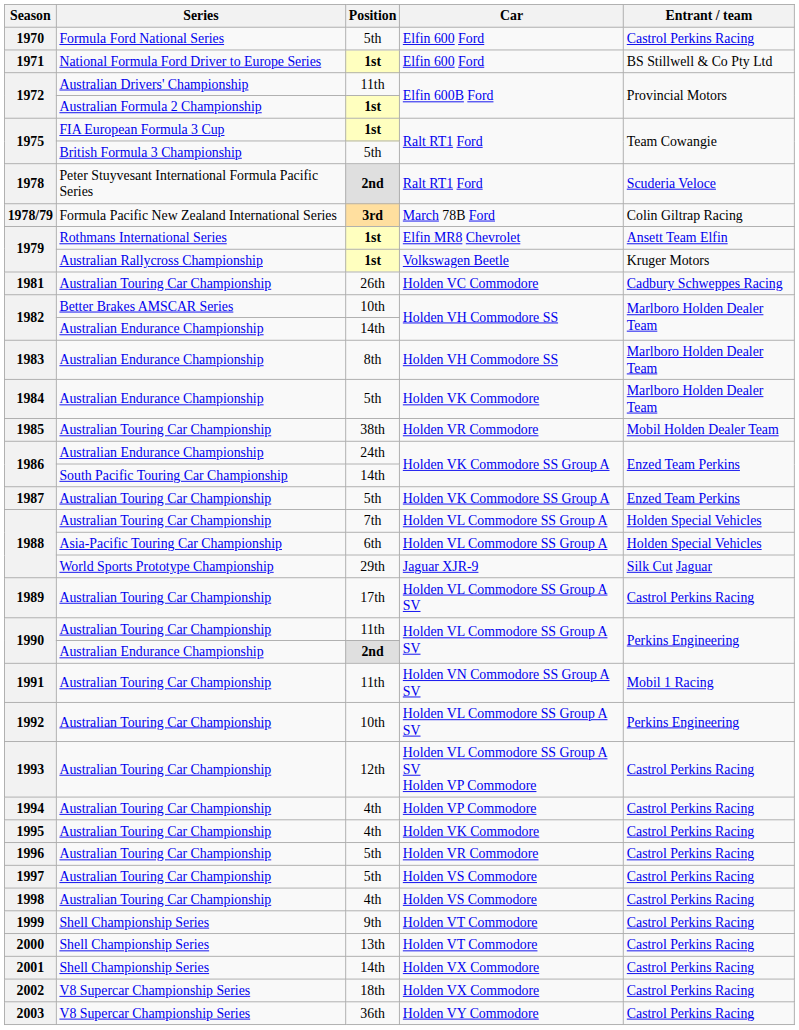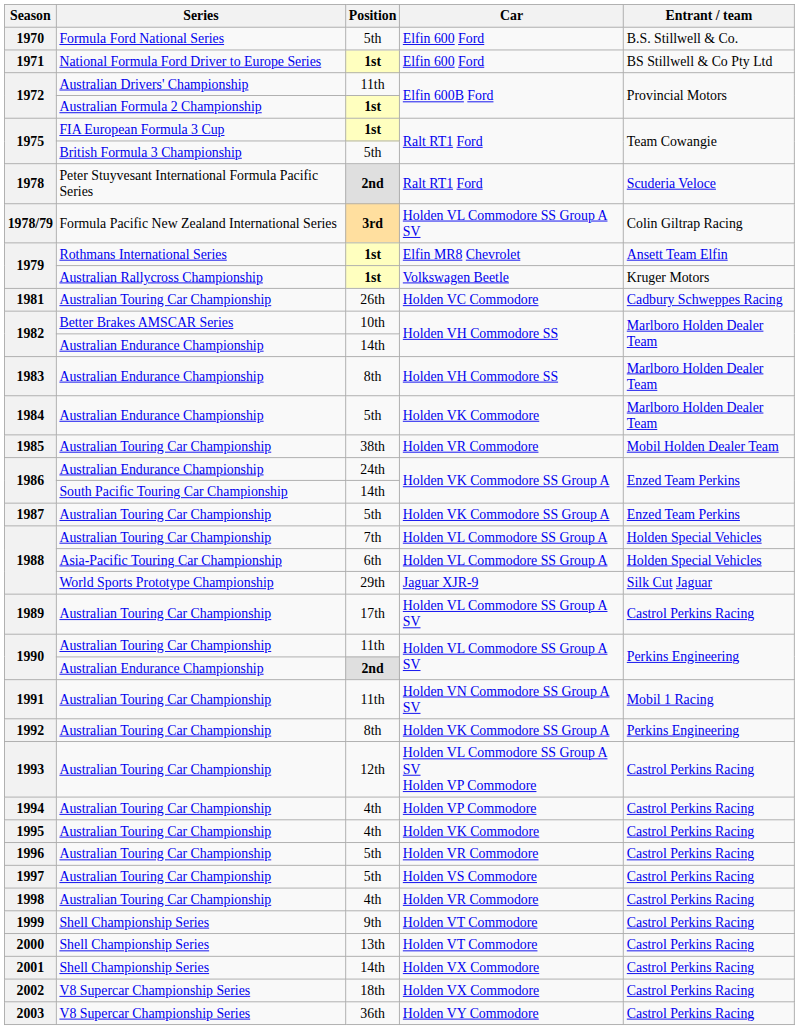 <table class="wikitable" style="font-size: 95%;">
 <tr>
 <th>Season</th>
 <th>Series</th>
 <th>Position</th>
 <th>Car</th>
 <th>Entrant / team</th>
 </tr>
 <tr>
 <th>1970</th>
 <td><a href='#'>Formula Ford National Series</a></td>
 <td align="center">5th</td>
 <td><a href='#'>Elfin 600</a> <a href='#'>Ford</a></td>
-<td><a href='#'>Castrol Perkins Racing</a></td>
+<td>B.S. Stillwell & Co.</td>
 </tr>
 <tr>
 <th>1971</th>
 <td><a href='#'>National Formula Ford Driver to Europe Series</a></td>
 <td align="center" style="background:#ffffbf;"><strong>1st</strong></td>
 <td><a href='#'>Elfin 600</a> <a href='#'>Ford</a></td>
 <td>BS Stillwell & Co Pty Ltd</td>
 </tr>
 <tr>
 <th rowspan=2>1972</th>
 <td><a href='#'>Australian Drivers' Championship</a></td>
 <td align="center">11th</td>
 <td rowspan=2><a href='#'>Elfin 600B</a> <a href='#'>Ford</a></td>
 <td rowspan=2>Provincial Motors</td>
 </tr>
 <tr>
 <td><a href='#'>Australian Formula 2 Championship</a></td>
 <td align="center" style="background:#ffffbf;"><strong>1st</strong></td>
 </tr>
 <tr>
 <th rowspan=2>1975</th>
 <td><a href='#'>FIA European Formula 3 Cup</a></td>
 <td align="center" style="background:#ffffbf;"><strong>1st</strong></td>
 <td rowspan=2><a href='#'>Ralt RT1</a> <a href='#'>Ford</a></td>
 <td rowspan=2>Team Cowangie</td>
 </tr>
 <tr>
 <td><a href='#'>British Formula 3 Championship</a></td>
 <td align="center">5th</td>
 </tr>
 <tr>
 <th>1978</th>
 <td>Peter Stuyvesant International Formula Pacific Series</td>
 <td align="center" style="background:#dfdfdf;"><strong>2nd</strong></td>
 <td><a href='#'>Ralt RT1</a> <a href='#'>Ford</a></td>
 <td><a href='#'>Scuderia Veloce</a></td>
 </tr>
 <tr>
 <th>1978/79</th>
 <td>Formula Pacific New Zealand International Series</td>
 <td align="center" style="background:#ffdf9f;"><strong>3rd</strong></td>
-<td><a href='#'>March</a> 78B <a href='#'>Ford</a></td>
+<td><a href='#'>Holden VL Commodore SS Group A SV</a></td>
 <td>Colin Giltrap Racing</td>
 </tr>
 <tr>
 <th rowspan=2>1979</th>
 <td><a href='#'>Rothmans International Series</a></td>
 <td align="center" style="background:#ffffbf;"><strong>1st</strong></td>
 <td><a href='#'>Elfin MR8</a> <a href='#'>Chevrolet</a></td>
 <td><a href='#'>Ansett Team Elfin</a></td>
 </tr>
 <tr>
 <td><a href='#'>Australian Rallycross Championship</a></td>
 <td align="center" style="background:#ffffbf;"><strong>1st</strong></td>
 <td><a href='#'>Volkswagen Beetle</a></td>
 <td>Kruger Motors</td>
 </tr>
 <tr>
 <th>1981</th>
 <td><a href='#'>Australian Touring Car Championship</a></td>
 <td align="center">26th</td>
 <td><a href='#'>Holden VC Commodore</a></td>
 <td><a href='#'>Cadbury Schweppes Racing</a></td>
 </tr>
 <tr>
 <th rowspan=2>1982</th>
 <td><a href='#'>Better Brakes AMSCAR Series</a></td>
 <td align="center">10th</td>
 <td rowspan=2><a href='#'>Holden VH Commodore SS</a></td>
 <td rowspan=2><a href='#'>Marlboro Holden Dealer Team</a></td>
 </tr>
 <tr>
 <td><a href='#'>Australian Endurance Championship</a></td>
 <td align="center">14th</td>
 </tr>
 <tr>
 <th>1983</th>
 <td><a href='#'>Australian Endurance Championship</a></td>
 <td align="center">8th</td>
 <td><a href='#'>Holden VH Commodore SS</a></td>
 <td><a href='#'>Marlboro Holden Dealer Team</a></td>
 </tr>
 <tr>
 <th>1984</th>
 <td><a href='#'>Australian Endurance Championship</a></td>
 <td align="center">5th</td>
 <td><a href='#'>Holden VK Commodore</a></td>
 <td><a href='#'>Marlboro Holden Dealer Team</a></td>
 </tr>
 <tr>
 <th>1985</th>
 <td><a href='#'>Australian Touring Car Championship</a></td>
 <td align="center">38th</td>
 <td><a href='#'>Holden VR Commodore</a></td>
 <td><a href='#'>Mobil Holden Dealer Team</a></td>
 </tr>
 <tr>
 <th rowspan=2>1986</th>
 <td><a href='#'>Australian Endurance Championship</a></td>
 <td align="center">24th</td>
 <td rowspan=2><a href='#'>Holden VK Commodore SS Group A</a></td>
 <td rowspan=2><a href='#'>Enzed Team Perkins</a></td>
 </tr>
 <tr>
 <td><a href='#'>South Pacific Touring Car Championship</a></td>
 <td align="center">14th</td>
 </tr>
 <tr>
 <th>1987</th>
 <td><a href='#'>Australian Touring Car Championship</a></td>
 <td align="center">5th</td>
 <td><a href='#'>Holden VK Commodore SS Group A</a></td>
 <td><a href='#'>Enzed Team Perkins</a></td>
 </tr>
 <tr>
 <th rowspan=3>1988</th>
 <td><a href='#'>Australian Touring Car Championship</a></td>
 <td align="center">7th</td>
 <td><a href='#'>Holden VL Commodore SS Group A</a></td>
 <td><a href='#'>Holden Special Vehicles</a></td>
 </tr>
 <tr>
 <td><a href='#'>Asia-Pacific Touring Car Championship</a></td>
 <td align="center">6th</td>
 <td><a href='#'>Holden VL Commodore SS Group A</a></td>
 <td><a href='#'>Holden Special Vehicles</a></td>
 </tr>
 <tr>
 <td><a href='#'>World Sports Prototype Championship</a></td>
 <td style="text-align:center;">29th</td>
 <td><a href='#'>Jaguar XJR-9</a></td>
 <td><a href='#'>Silk Cut</a> <a href='#'>Jaguar</a></td>
 </tr>
 <tr>
 <th>1989</th>
 <td><a href='#'>Australian Touring Car Championship</a></td>
 <td align="center">17th</td>
 <td><a href='#'>Holden VL Commodore SS Group A SV</a></td>
 <td><a href='#'>Castrol Perkins Racing</a></td>
 </tr>
 <tr>
 <th rowspan=2>1990</th>
 <td><a href='#'>Australian Touring Car Championship</a></td>
 <td align="center">11th</td>
 <td rowspan=2><a href='#'>Holden VL Commodore SS Group A SV</a></td>
 <td rowspan=2><a href='#'>Perkins Engineering</a></td>
 </tr>
 <tr>
 <td><a href='#'>Australian Endurance Championship</a></td>
 <td align="center" style="background:#dfdfdf;"><strong>2nd</strong></td>
 </tr>
 <tr>
 <th>1991</th>
 <td><a href='#'>Australian Touring Car Championship</a></td>
 <td align="center">11th</td>
 <td><a href='#'>Holden VN Commodore SS Group A SV</a></td>
 <td><a href='#'>Mobil 1 Racing</a></td>
 </tr>
 <tr>
 <th>1992</th>
 <td><a href='#'>Australian Touring Car Championship</a></td>
-<td align="center">10th</td>
-<td><a href='#'>Holden VL Commodore SS Group A SV</a></td>
+<td align="center">8th</td>
+<td><a href='#'>Holden VK Commodore SS Group A</a></td>
 <td><a href='#'>Perkins Engineering</a></td>
 </tr>
 <tr>
 <th>1993</th>
 <td><a href='#'>Australian Touring Car Championship</a></td>
 <td align="center">12th</td>
 <td><a href='#'>Holden VL Commodore SS Group A SV</a><br><a href='#'>Holden VP Commodore</a></td>
 <td><a href='#'>Castrol Perkins Racing</a></td>
 </tr>
 <tr>
 <th>1994</th>
 <td><a href='#'>Australian Touring Car Championship</a></td>
 <td align="center">4th</td>
 <td><a href='#'>Holden VP Commodore</a></td>
 <td><a href='#'>Castrol Perkins Racing</a></td>
 </tr>
 <tr>
 <th>1995</th>
 <td><a href='#'>Australian Touring Car Championship</a></td>
 <td align="center">4th</td>
 <td><a href='#'>Holden VK Commodore</a></td>
 <td><a href='#'>Castrol Perkins Racing</a></td>
 </tr>
 <tr>
 <th>1996</th>
 <td><a href='#'>Australian Touring Car Championship</a></td>
 <td align="center">5th</td>
 <td><a href='#'>Holden VR Commodore</a></td>
 <td><a href='#'>Castrol Perkins Racing</a></td>
 </tr>
 <tr>
 <th>1997</th>
 <td><a href='#'>Australian Touring Car Championship</a></td>
 <td align="center">5th</td>
 <td><a href='#'>Holden VS Commodore</a></td>
 <td><a href='#'>Castrol Perkins Racing</a></td>
 </tr>
 <tr>
 <th>1998</th>
 <td><a href='#'>Australian Touring Car Championship</a></td>
 <td align="center">4th</td>
-<td><a href='#'>Holden VS Commodore</a></td>
+<td><a href='#'>Holden VR Commodore</a></td>
 <td><a href='#'>Castrol Perkins Racing</a></td>
 </tr>
 <tr>
 <th>1999</th>
 <td><a href='#'>Shell Championship Series</a></td>
 <td align="center">9th</td>
 <td><a href='#'>Holden VT Commodore</a></td>
 <td><a href='#'>Castrol Perkins Racing</a></td>
 </tr>
 <tr>
 <th>2000</th>
 <td><a href='#'>Shell Championship Series</a></td>
 <td align="center">13th</td>
 <td><a href='#'>Holden VT Commodore</a></td>
 <td><a href='#'>Castrol Perkins Racing</a></td>
 </tr>
 <tr>
 <th>2001</th>
 <td><a href='#'>Shell Championship Series</a></td>
 <td align="center">14th</td>
 <td><a href='#'>Holden VX Commodore</a></td>
 <td><a href='#'>Castrol Perkins Racing</a></td>
 </tr>
 <tr>
 <th>2002</th>
 <td><a href='#'>V8 Supercar Championship Series</a></td>
 <td align="center">18th</td>
 <td><a href='#'>Holden VX Commodore</a></td>
 <td><a href='#'>Castrol Perkins Racing</a></td>
 </tr>
 <tr>
 <th>2003</th>
 <td><a href='#'>V8 Supercar Championship Series</a></td>
 <td align="center">36th</td>
 <td><a href='#'>Holden VY Commodore</a></td>
 <td><a href='#'>Castrol Perkins Racing</a></td>
 </tr>
 </table>
